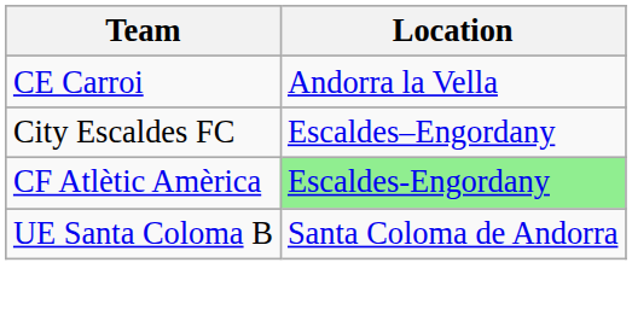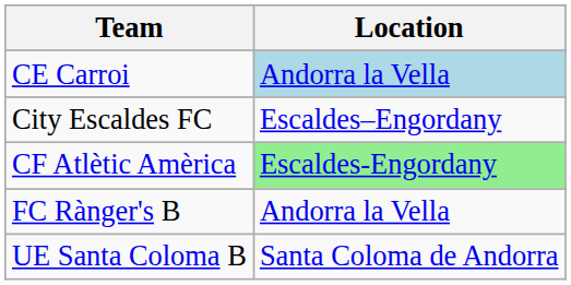 <table class="wikitable sortable" style="text-align: left;">
 <tr>
 <th>Team</th>
 <th>Location</th>
 </tr>
 <tr>
 <td><a href='#'>CE Carroi</a></td>
-<td><a href='#'>Andorra la Vella</a></td>
+<td style="background: lightblue;"><a href='#'>Andorra la Vella</a></td>
 </tr>
 <tr>
 <td>City Escaldes FC</td>
 <td><a href='#'>Escaldes–Engordany</a></td>
 </tr>
 <tr>
 <td><a href='#'>CF Atlètic Amèrica</a></td>
 <td style="background: lightgreen;"><a href='#'>Escaldes-Engordany</a></td>
 </tr>
 <tr>
+<td><a href='#'>FC Rànger's</a> B</td>
+<td><a href='#'>Andorra la Vella</a></td>
+</tr>
+<tr>
 <td><a href='#'>UE Santa Coloma</a> B</td>
 <td><a href='#'>Santa Coloma de Andorra</a></td>
 </tr>
 </table>
